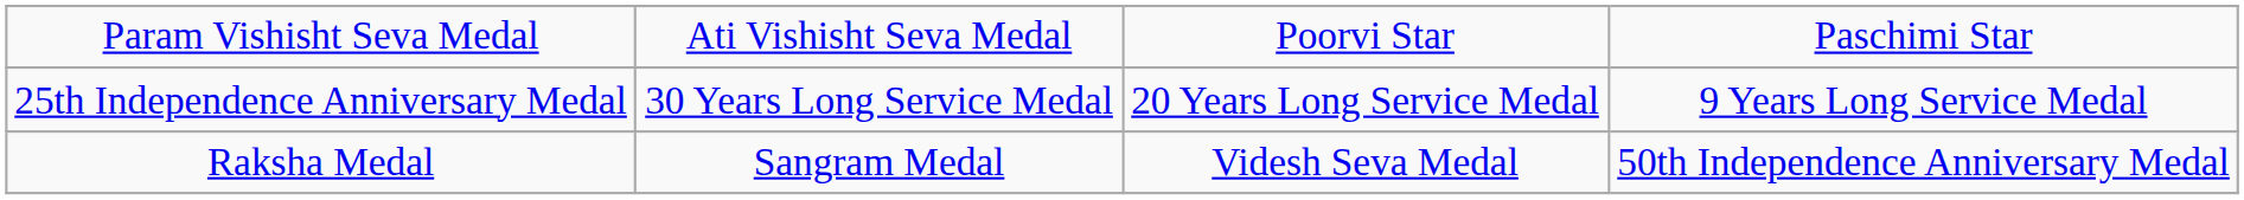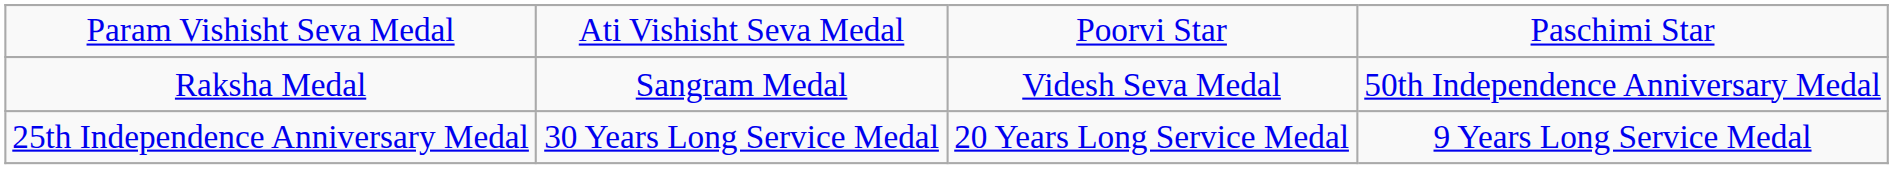 <table class="wikitable" style="margin:1em auto; text-align:center;">
 <tr>
 <td><a href='#'>Param Vishisht Seva Medal</a></td>
 <td><a href='#'>Ati Vishisht Seva Medal</a></td>
 <td><a href='#'>Poorvi Star</a></td>
 <td><a href='#'>Paschimi Star</a></td>
 </tr>
 <tr>
+<td><a href='#'>Raksha Medal</a></td>
+<td><a href='#'>Sangram Medal</a></td>
+<td><a href='#'>Videsh Seva Medal</a></td>
+<td><a href='#'>50th Independence Anniversary Medal</a></td>
+</tr>
+<tr>
 <td><a href='#'>25th Independence Anniversary Medal</a></td>
 <td><a href='#'>30 Years Long Service Medal</a></td>
 <td><a href='#'>20 Years Long Service Medal</a></td>
 <td><a href='#'>9 Years Long Service Medal</a></td>
 </tr>
-<tr>
-<td><a href='#'>Raksha Medal</a></td>
-<td><a href='#'>Sangram Medal</a></td>
-<td><a href='#'>Videsh Seva Medal</a></td>
-<td><a href='#'>50th Independence Anniversary Medal</a></td>
-</tr>
 </table>
